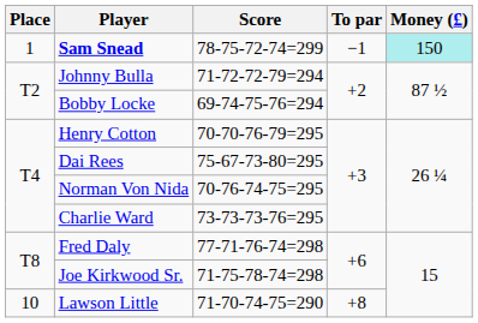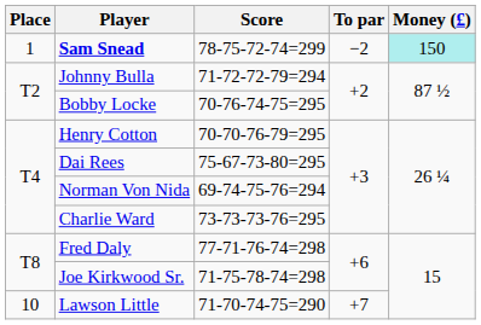 <table class=wikitable>
 <tr>
 <th>Place</th>
 <th>Player</th>
 <th>Score</th>
 <th>To par</th>
 <th>Money (<a href='#'>£</a>)</th>
 </tr>
 <tr>
 <td align=center>1</td>
 <td> <strong><a href='#'>Sam Snead</a></strong></td>
 <td>78-75-72-74=299</td>
-<td align=center>−1</td>
+<td align=center>−2</td>
 <td align=center style="background: paleturquoise;">150</td>
 </tr>
 <tr>
 <td rowspan=2 align=center>T2</td>
 <td> <a href='#'>Johnny Bulla</a></td>
 <td>71-72-72-79=294</td>
 <td rowspan=2 align=center>+2</td>
 <td rowspan=2 align=center>87 ½</td>
 </tr>
 <tr>
 <td> <a href='#'>Bobby Locke</a></td>
-<td>69-74-75-76=294</td>
+<td>70-76-74-75=295</td>
 </tr>
 <tr>
 <td rowspan=4 align=center>T4</td>
 <td> <a href='#'>Henry Cotton</a></td>
 <td>70-70-76-79=295</td>
 <td rowspan=4 align=center>+3</td>
 <td rowspan=4 align=center>26 ¼  </td>
 </tr>
 <tr>
 <td> <a href='#'>Dai Rees</a></td>
 <td>75-67-73-80=295</td>
 </tr>
 <tr>
 <td> <a href='#'>Norman Von Nida</a></td>
-<td>70-76-74-75=295</td>
+<td>69-74-75-76=294</td>
 </tr>
 <tr>
 <td> <a href='#'>Charlie Ward</a></td>
 <td>73-73-73-76=295</td>
 </tr>
 <tr>
 <td rowspan=2 align=center>T8</td>
 <td> <a href='#'>Fred Daly</a></td>
 <td>77-71-76-74=298</td>
 <td rowspan=2 align=center>+6</td>
 <td rowspan=3 align=center>15</td>
 </tr>
 <tr>
 <td> <a href='#'>Joe Kirkwood Sr.</a></td>
 <td>71-75-78-74=298</td>
 </tr>
 <tr>
 <td align=center>10</td>
 <td> <a href='#'>Lawson Little</a></td>
 <td>71-70-74-75=290</td>
-<td align=center>+8</td>
+<td align=center>+7</td>
 </tr>
 </table>
